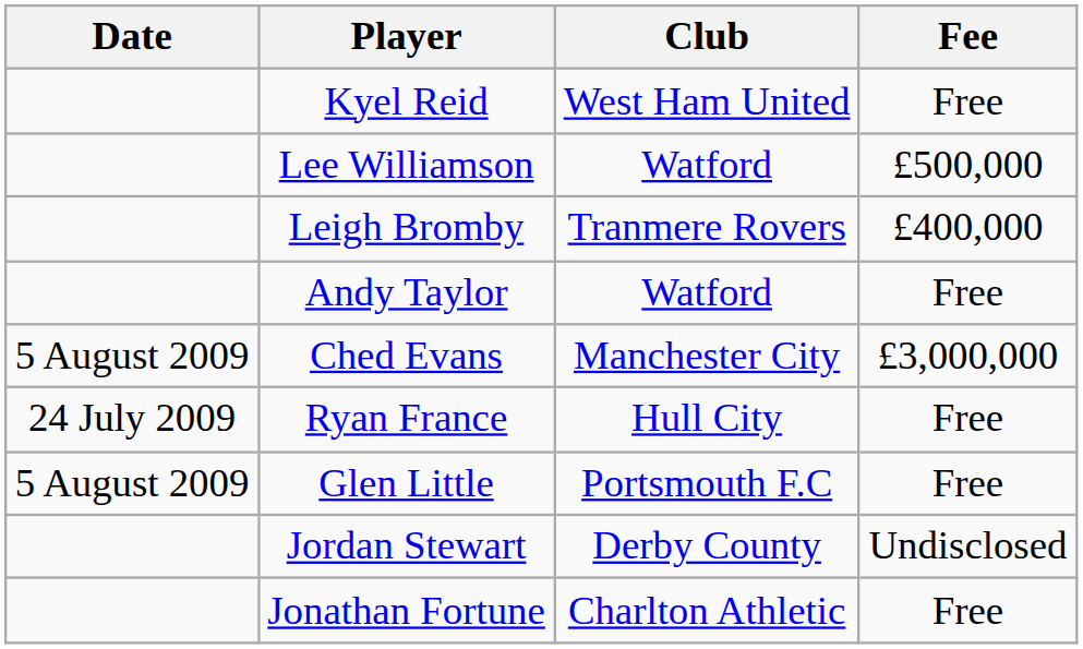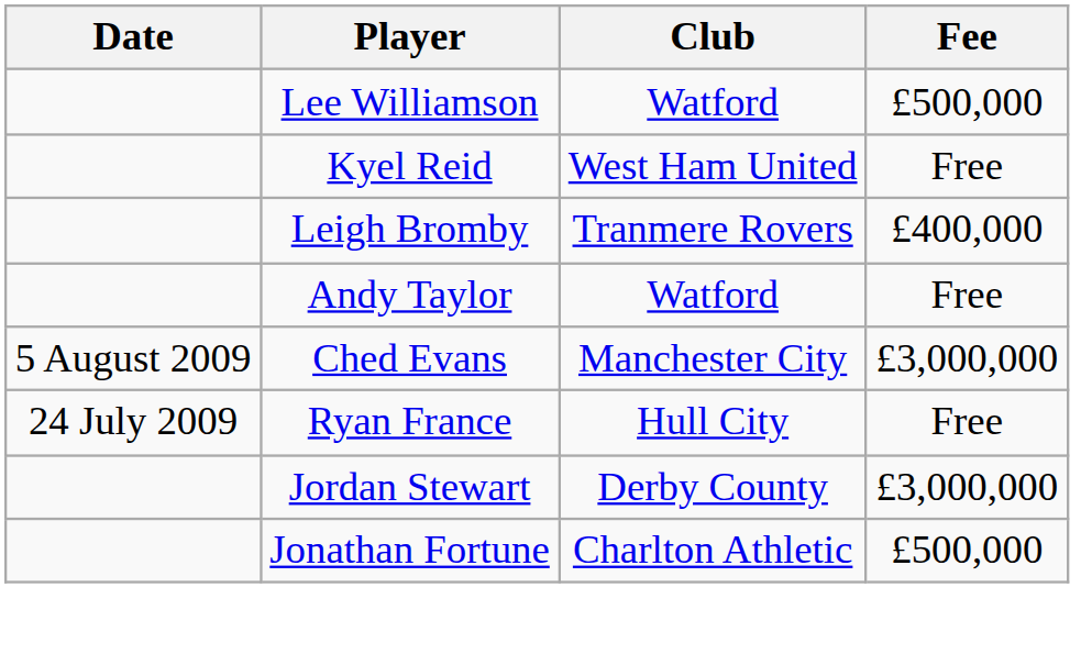 <table class="wikitable" style="text-align: center">
 <tr>
 <th>Date</th>
 <th>Player</th>
 <th>Club</th>
 <th>Fee</th>
 </tr>
 <tr>
 <td></td>
+<td><a href='#'>Lee Williamson</a></td>
+<td><a href='#'>Watford</a></td>
+<td>£500,000</td>
+</tr>
+<tr>
+<td></td>
 <td><a href='#'>Kyel Reid</a></td>
 <td><a href='#'>West Ham United</a></td>
 <td>Free</td>
-</tr>
-<tr>
-<td></td>
-<td><a href='#'>Lee Williamson</a></td>
-<td><a href='#'>Watford</a></td>
-<td>£500,000</td>
 </tr>
 <tr>
 <td></td>
 <td><a href='#'>Leigh Bromby</a></td>
 <td><a href='#'>Tranmere Rovers</a></td>
 <td>£400,000</td>
 </tr>
 <tr>
 <td></td>
 <td><a href='#'>Andy Taylor</a></td>
 <td><a href='#'>Watford</a></td>
 <td>Free</td>
 </tr>
 <tr>
 <td>5 August 2009</td>
 <td><a href='#'>Ched Evans</a></td>
 <td><a href='#'>Manchester City</a></td>
 <td>£3,000,000</td>
 </tr>
 <tr>
 <td>24 July 2009</td>
 <td><a href='#'>Ryan France</a></td>
 <td><a href='#'>Hull City</a></td>
 <td>Free</td>
 </tr>
 <tr>
-<td>5 August 2009</td>
-<td><a href='#'>Glen Little</a></td>
-<td><a href='#'>Portsmouth F.C</a></td>
-<td>Free</td>
-</tr>
-<tr>
 <td></td>
 <td><a href='#'>Jordan Stewart</a></td>
 <td><a href='#'>Derby County</a></td>
-<td>Undisclosed</td>
+<td>£3,000,000</td>
 </tr>
 <tr>
 <td></td>
 <td><a href='#'>Jonathan Fortune</a></td>
 <td><a href='#'>Charlton Athletic</a></td>
-<td>Free</td>
+<td>£500,000</td>
 </tr>
 </table>
